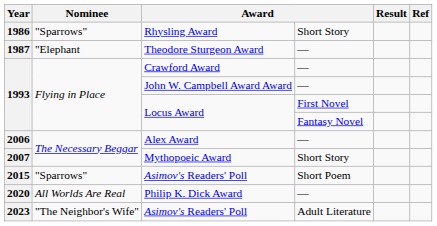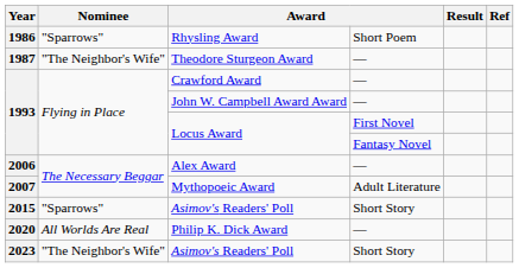 <table class="wikitable sortable">
 <tr>
 <th>Year</th>
 <th>Nominee</th>
 <th colspan="2">Award</th>
 <th>Result</th>
 <th>Ref</th>
 </tr>
 <tr>
 <th>1986</th>
 <td>"Sparrows"</td>
 <td><a href='#'>Rhysling Award</a></td>
-<td>Short Story</td>
+<td>Short Poem</td>
 <td></td>
 <td></td>
 </tr>
 <tr>
 <th>1987</th>
-<td>"Elephant</td>
+<td>"The Neighbor's Wife"</td>
 <td><a href='#'>Theodore Sturgeon Award</a></td>
 <td>—</td>
 <td></td>
 <td></td>
 </tr>
 <tr>
 <th rowspan="4">1993</th>
 <td rowspan="4"><em>Flying in Place</em></td>
 <td><a href='#'>Crawford Award</a></td>
 <td>—</td>
 <td></td>
 <td></td>
 </tr>
 <tr>
 <td><a href='#'>John W. Campbell Award Award</a></td>
 <td>—</td>
 <td></td>
 <td></td>
 </tr>
 <tr>
 <td rowspan="2"><a href='#'>Locus Award</a></td>
 <td><a href='#'>First Novel</a></td>
 <td></td>
 <td></td>
 </tr>
 <tr>
 <td><a href='#'>Fantasy Novel</a></td>
 <td></td>
 <td></td>
 </tr>
 <tr>
 <th>2006</th>
 <td rowspan="2"><em><a href='#'>The Necessary Beggar</a></em></td>
 <td><a href='#'>Alex Award</a></td>
 <td>—</td>
 <td></td>
 <td></td>
 </tr>
 <tr>
 <th>2007</th>
 <td><a href='#'>Mythopoeic Award</a></td>
-<td>Short Story</td>
+<td>Adult Literature</td>
 <td></td>
 <td></td>
 </tr>
 <tr>
 <th>2015</th>
 <td>"Sparrows"</td>
 <td><a href='#'><em>Asimov's</em> Readers' Poll</a></td>
-<td>Short Poem</td>
+<td>Short Story</td>
 <td></td>
 <td></td>
 </tr>
 <tr>
 <th>2020</th>
 <td><em>All Worlds Are Real</em></td>
 <td><a href='#'>Philip K. Dick Award</a></td>
 <td>—</td>
 <td></td>
 <td></td>
 </tr>
 <tr>
 <th>2023</th>
 <td>"The Neighbor's Wife"</td>
 <td><a href='#'><em>Asimov's</em> Readers' Poll</a></td>
-<td>Adult Literature</td>
+<td>Short Story</td>
 <td></td>
 <td></td>
 </tr>
 </table>
